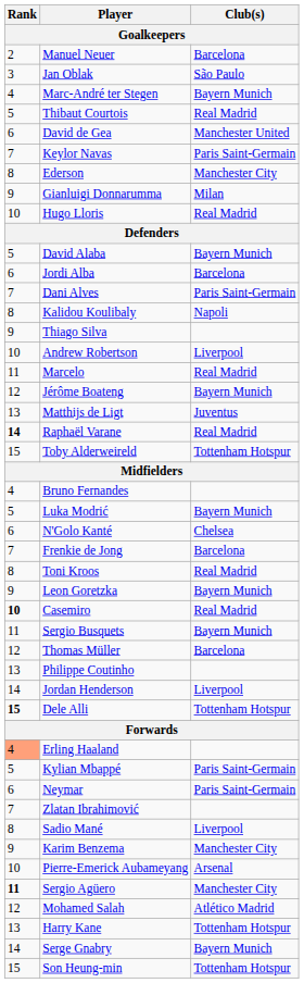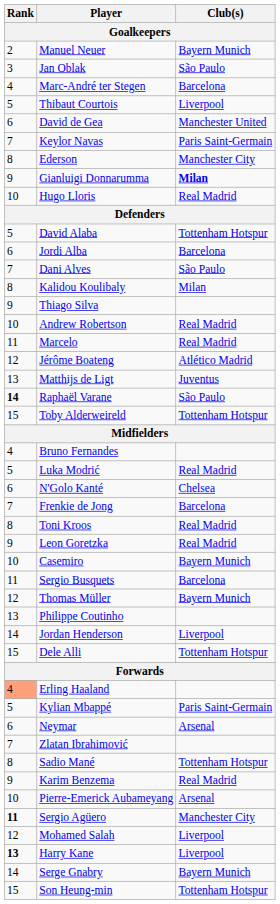 <table class="wikitable mw-collapsible mw-collapsed">
 <tr>
 <th>Rank</th>
 <th>Player</th>
 <th>Club(s)</th>
 </tr>
 <tr>
 <th colspan="3">Goalkeepers</th>
 </tr>
 <tr>
 <td>2</td>
 <td> <a href='#'>Manuel Neuer</a></td>
-<td> <a href='#'>Barcelona</a></td>
+<td> <a href='#'>Bayern Munich</a></td>
 </tr>
 <tr>
 <td>3</td>
 <td> <a href='#'>Jan Oblak</a></td>
 <td> <a href='#'>São Paulo</a></td>
 </tr>
 <tr>
 <td>4</td>
 <td> <a href='#'>Marc-André ter Stegen</a></td>
-<td> <a href='#'>Bayern Munich</a></td>
+<td> <a href='#'>Barcelona</a></td>
 </tr>
 <tr>
 <td>5</td>
 <td> <a href='#'>Thibaut Courtois</a></td>
-<td> <a href='#'>Real Madrid</a></td>
+<td> <a href='#'>Liverpool</a></td>
 </tr>
 <tr>
 <td>6</td>
 <td> <a href='#'>David de Gea</a></td>
 <td> <a href='#'>Manchester United</a></td>
 </tr>
 <tr>
 <td>7</td>
 <td> <a href='#'>Keylor Navas</a></td>
 <td> <a href='#'>Paris Saint-Germain</a></td>
 </tr>
 <tr>
 <td>8</td>
 <td> <a href='#'>Ederson</a></td>
 <td> <a href='#'>Manchester City</a></td>
 </tr>
 <tr>
 <td>9</td>
 <td> <a href='#'>Gianluigi Donnarumma</a></td>
-<td> <a href='#'>Milan</a></td>
+<td><strong> <a href='#'>Milan</a></strong></td>
 </tr>
 <tr>
 <td>10</td>
 <td> <a href='#'>Hugo Lloris</a></td>
 <td> <a href='#'>Real Madrid</a></td>
 </tr>
 <tr>
 <th colspan="3">Defenders</th>
 </tr>
 <tr>
 <td>5</td>
 <td> <a href='#'>David Alaba</a></td>
-<td> <a href='#'>Bayern Munich</a></td>
+<td> <a href='#'>Tottenham Hotspur</a></td>
 </tr>
 <tr>
 <td>6</td>
 <td> <a href='#'>Jordi Alba</a></td>
 <td> <a href='#'>Barcelona</a></td>
 </tr>
 <tr>
 <td>7</td>
 <td> <a href='#'>Dani Alves</a></td>
-<td> <a href='#'>Paris Saint-Germain</a></td>
+<td> <a href='#'>São Paulo</a></td>
 </tr>
 <tr>
 <td>8</td>
 <td> <a href='#'>Kalidou Koulibaly</a></td>
-<td> <a href='#'>Napoli</a></td>
+<td> <a href='#'>Milan</a></td>
 </tr>
 <tr>
 <td>9</td>
 <td> <a href='#'>Thiago Silva</a></td>
 <td></td>
 </tr>
 <tr>
 <td>10</td>
 <td> <a href='#'>Andrew Robertson</a></td>
-<td> <a href='#'>Liverpool</a></td>
+<td> <a href='#'>Real Madrid</a></td>
 </tr>
 <tr>
 <td>11</td>
 <td> <a href='#'>Marcelo</a></td>
 <td> <a href='#'>Real Madrid</a></td>
 </tr>
 <tr>
 <td>12</td>
 <td> <a href='#'>Jérôme Boateng</a></td>
-<td> <a href='#'>Bayern Munich</a></td>
+<td> <a href='#'>Atlético Madrid</a></td>
 </tr>
 <tr>
 <td>13</td>
 <td> <a href='#'>Matthijs de Ligt</a></td>
 <td> <a href='#'>Juventus</a></td>
 </tr>
 <tr>
 <td><strong>14</strong></td>
 <td> <a href='#'>Raphaël Varane</a></td>
-<td> <a href='#'>Real Madrid</a></td>
+<td> <a href='#'>São Paulo</a></td>
 </tr>
 <tr>
 <td>15</td>
 <td> <a href='#'>Toby Alderweireld</a></td>
 <td> <a href='#'>Tottenham Hotspur</a></td>
 </tr>
 <tr>
 <th colspan="3">Midfielders</th>
 </tr>
 <tr>
 <td>4</td>
 <td> <a href='#'>Bruno Fernandes</a></td>
 <td></td>
 </tr>
 <tr>
 <td>5</td>
 <td> <a href='#'>Luka Modrić</a></td>
-<td> <a href='#'>Bayern Munich</a></td>
+<td> <a href='#'>Real Madrid</a></td>
 </tr>
 <tr>
 <td>6</td>
 <td> <a href='#'>N'Golo Kanté</a></td>
 <td> <a href='#'>Chelsea</a></td>
 </tr>
 <tr>
 <td>7</td>
 <td> <a href='#'>Frenkie de Jong</a></td>
 <td> <a href='#'>Barcelona</a></td>
 </tr>
 <tr>
 <td>8</td>
 <td> <a href='#'>Toni Kroos</a></td>
 <td> <a href='#'>Real Madrid</a></td>
 </tr>
 <tr>
 <td>9</td>
 <td> <a href='#'>Leon Goretzka</a></td>
-<td> <a href='#'>Bayern Munich</a></td>
+<td> <a href='#'>Real Madrid</a></td>
 </tr>
 <tr>
-<td><strong>10</strong></td>
+<td>10</td>
 <td> <a href='#'>Casemiro</a></td>
-<td> <a href='#'>Real Madrid</a></td>
+<td> <a href='#'>Bayern Munich</a></td>
 </tr>
 <tr>
 <td>11</td>
 <td> <a href='#'>Sergio Busquets</a></td>
-<td> <a href='#'>Bayern Munich</a></td>
+<td> <a href='#'>Barcelona</a></td>
 </tr>
 <tr>
 <td>12</td>
 <td> <a href='#'>Thomas Müller</a></td>
-<td> <a href='#'>Barcelona</a></td>
+<td> <a href='#'>Bayern Munich</a></td>
 </tr>
 <tr>
 <td>13</td>
 <td> <a href='#'>Philippe Coutinho</a></td>
 <td></td>
 </tr>
 <tr>
 <td>14</td>
 <td> <a href='#'>Jordan Henderson</a></td>
 <td> <a href='#'>Liverpool</a></td>
 </tr>
 <tr>
-<td><strong>15</strong></td>
+<td>15</td>
 <td> <a href='#'>Dele Alli</a></td>
 <td> <a href='#'>Tottenham Hotspur</a></td>
 </tr>
 <tr>
 <th colspan="3">Forwards</th>
 </tr>
 <tr>
 <td style="background: lightsalmon;">4</td>
 <td> <a href='#'>Erling Haaland</a></td>
 <td></td>
 </tr>
 <tr>
 <td>5</td>
 <td> <a href='#'>Kylian Mbappé</a></td>
 <td> <a href='#'>Paris Saint-Germain</a></td>
 </tr>
 <tr>
 <td>6</td>
 <td> <a href='#'>Neymar</a></td>
-<td> <a href='#'>Paris Saint-Germain</a></td>
+<td> <a href='#'>Arsenal</a></td>
 </tr>
 <tr>
 <td>7</td>
 <td> <a href='#'>Zlatan Ibrahimović</a></td>
 <td></td>
 </tr>
 <tr>
 <td>8</td>
 <td> <a href='#'>Sadio Mané</a></td>
-<td> <a href='#'>Liverpool</a></td>
+<td> <a href='#'>Tottenham Hotspur</a></td>
 </tr>
 <tr>
 <td>9</td>
 <td> <a href='#'>Karim Benzema</a></td>
-<td> <a href='#'>Manchester City</a></td>
+<td> <a href='#'>Real Madrid</a></td>
 </tr>
 <tr>
 <td>10</td>
 <td> <a href='#'>Pierre-Emerick Aubameyang</a></td>
 <td> <a href='#'>Arsenal</a></td>
 </tr>
 <tr>
 <td><strong>11</strong></td>
 <td> <a href='#'>Sergio Agüero</a></td>
 <td> <a href='#'>Manchester City</a></td>
 </tr>
 <tr>
 <td>12</td>
 <td> <a href='#'>Mohamed Salah</a></td>
-<td> <a href='#'>Atlético Madrid</a></td>
+<td> <a href='#'>Liverpool</a></td>
 </tr>
 <tr>
-<td>13</td>
+<td><strong>13</strong></td>
 <td> <a href='#'>Harry Kane</a></td>
-<td> <a href='#'>Tottenham Hotspur</a></td>
+<td> <a href='#'>Liverpool</a></td>
 </tr>
 <tr>
 <td>14</td>
 <td> <a href='#'>Serge Gnabry</a></td>
 <td> <a href='#'>Bayern Munich</a></td>
 </tr>
 <tr>
 <td>15</td>
 <td> <a href='#'>Son Heung-min</a></td>
 <td> <a href='#'>Tottenham Hotspur</a></td>
 </tr>
 </table>
